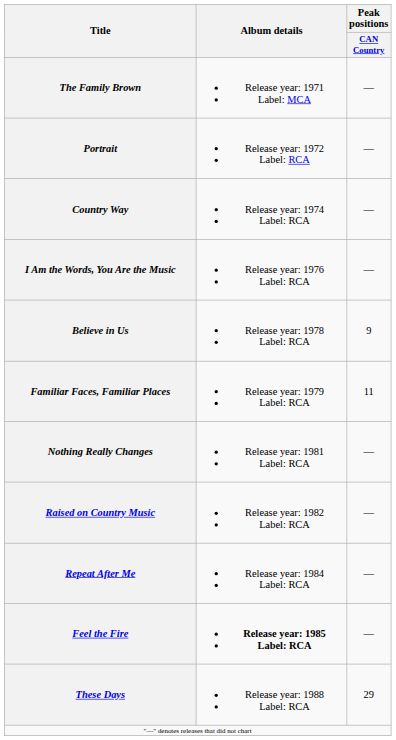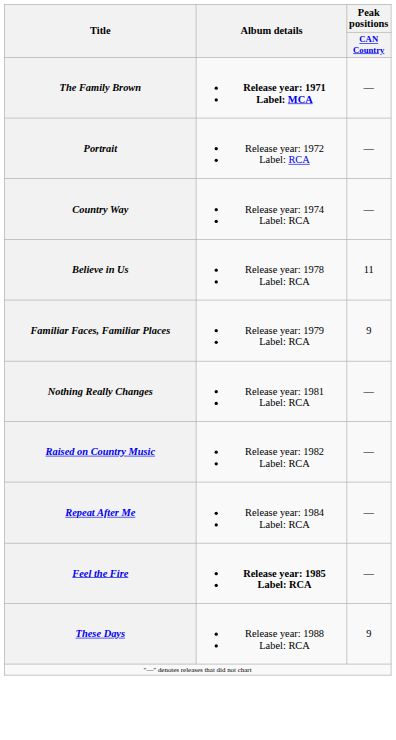 <table class="wikitable plainrowheaders" style="text-align:center;">
 <tr>
 <th rowspan="2" style="width:18em;">Title</th>
 <th rowspan="2" style="width:14em;">Album details</th>
 <th>Peak<br>positions</th>
 </tr>
 <tr style="font-size:smaller;">
 <th width="60"><a href='#'>CAN Country</a><br></th>
 </tr>
 <tr>
 <th scope="row"><em>The Family Brown</em></th>
-<td><br><ul><li>Release year: 1971</li><li>Label: <a href='#'>MCA</a></li></ul></td>
+<td><strong><br><ul><li>Release year: 1971</li><li>Label: <a href='#'>MCA</a></li></ul></strong></td>
 <td>—</td>
 </tr>
 <tr>
 <th scope="row"><em>Portrait</em></th>
 <td><br><ul><li>Release year: 1972</li><li>Label: <a href='#'>RCA</a></li></ul></td>
 <td>—</td>
 </tr>
 <tr>
 <th scope="row"><em>Country Way</em></th>
 <td><br><ul><li>Release year: 1974</li><li>Label: RCA</li></ul></td>
 <td>—</td>
 </tr>
 <tr>
-<th scope="row"><em>I Am the Words, You Are the Music</em></th>
-<td><br><ul><li>Release year: 1976</li><li>Label: RCA</li></ul></td>
-<td>—</td>
-</tr>
-<tr>
 <th scope="row"><em>Believe in Us</em></th>
 <td><br><ul><li>Release year: 1978</li><li>Label: RCA</li></ul></td>
-<td>9</td>
+<td>11</td>
 </tr>
 <tr>
 <th scope="row"><em>Familiar Faces, Familiar Places</em></th>
 <td><br><ul><li>Release year: 1979</li><li>Label: RCA</li></ul></td>
-<td>11</td>
+<td>9</td>
 </tr>
 <tr>
 <th scope="row"><em>Nothing Really Changes</em></th>
 <td><br><ul><li>Release year: 1981</li><li>Label: RCA</li></ul></td>
 <td>—</td>
 </tr>
 <tr>
 <th scope="row"><em><a href='#'>Raised on Country Music</a></em></th>
 <td><br><ul><li>Release year: 1982</li><li>Label: RCA</li></ul></td>
 <td>—</td>
 </tr>
 <tr>
 <th scope="row"><em><a href='#'>Repeat After Me</a></em></th>
 <td><br><ul><li>Release year: 1984</li><li>Label: RCA</li></ul></td>
 <td>—</td>
 </tr>
 <tr>
 <th scope="row"><em><a href='#'>Feel the Fire</a></em></th>
 <td><strong><br><ul><li>Release year: 1985</li><li>Label: RCA</li></ul></strong></td>
 <td>—</td>
 </tr>
 <tr>
 <th scope="row"><em><a href='#'>These Days</a></em></th>
 <td><br><ul><li>Release year: 1988</li><li>Label: RCA</li></ul></td>
-<td>29</td>
+<td>9</td>
 </tr>
 <tr>
 <td colspan="3" style="font-size:8pt">"—" denotes releases that did not chart</td>
 </tr>
 </table>
